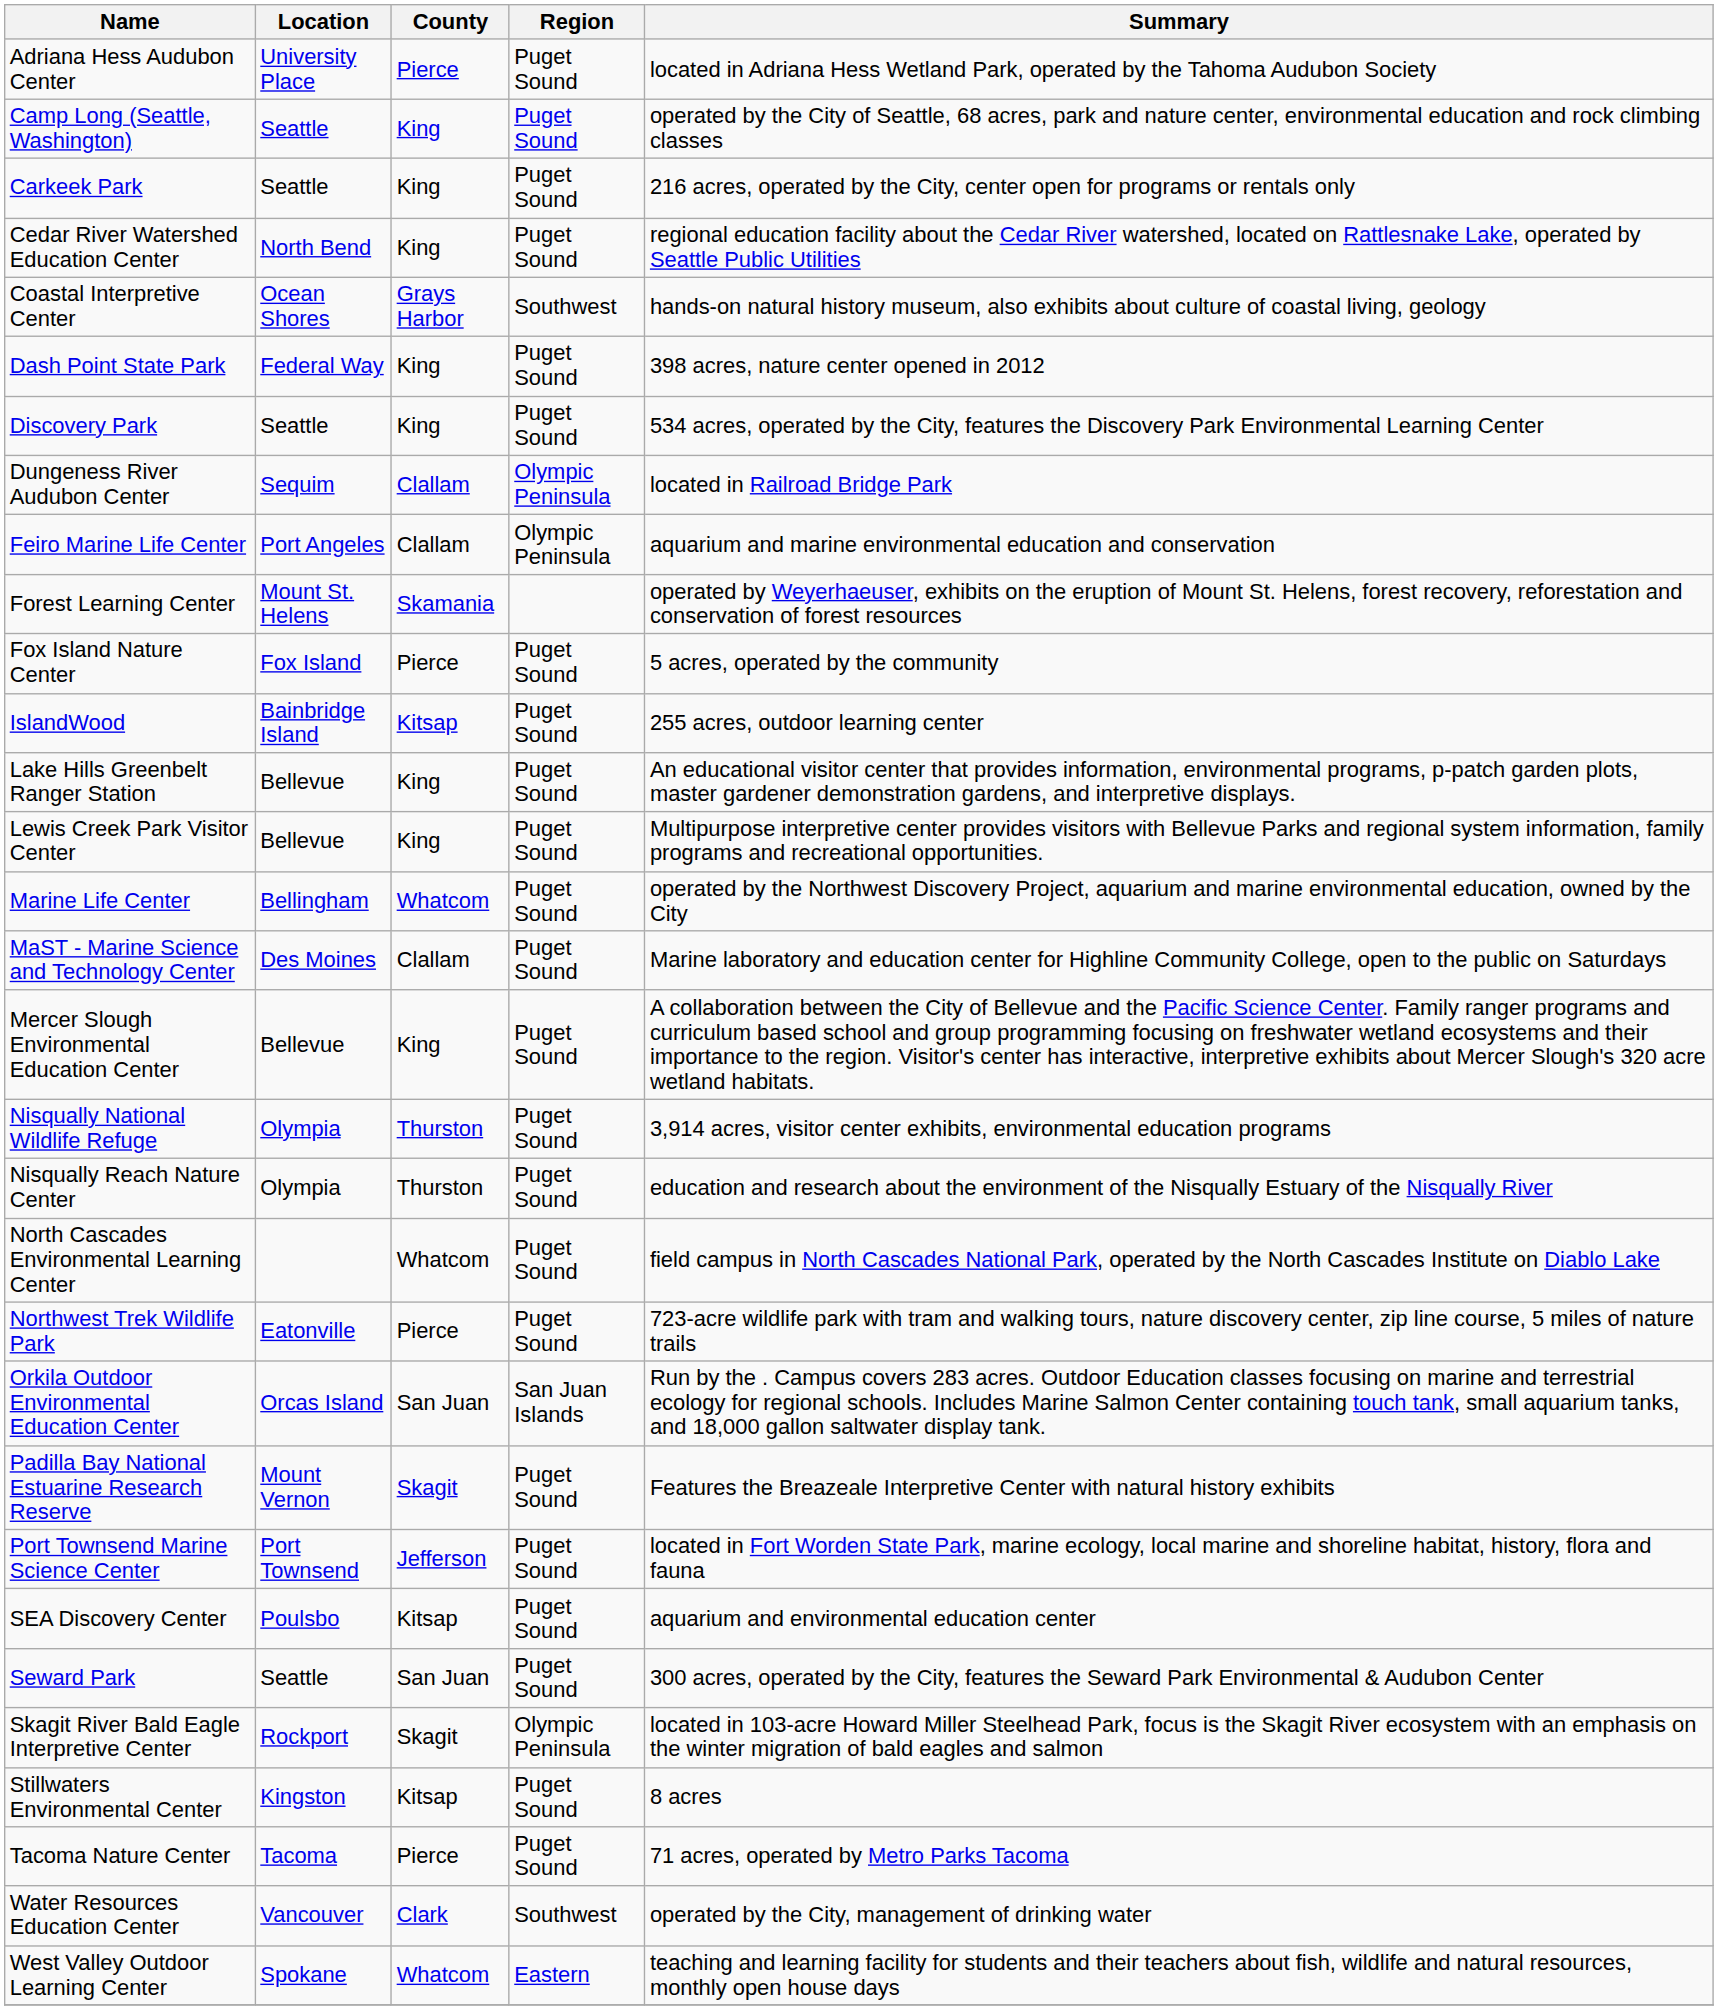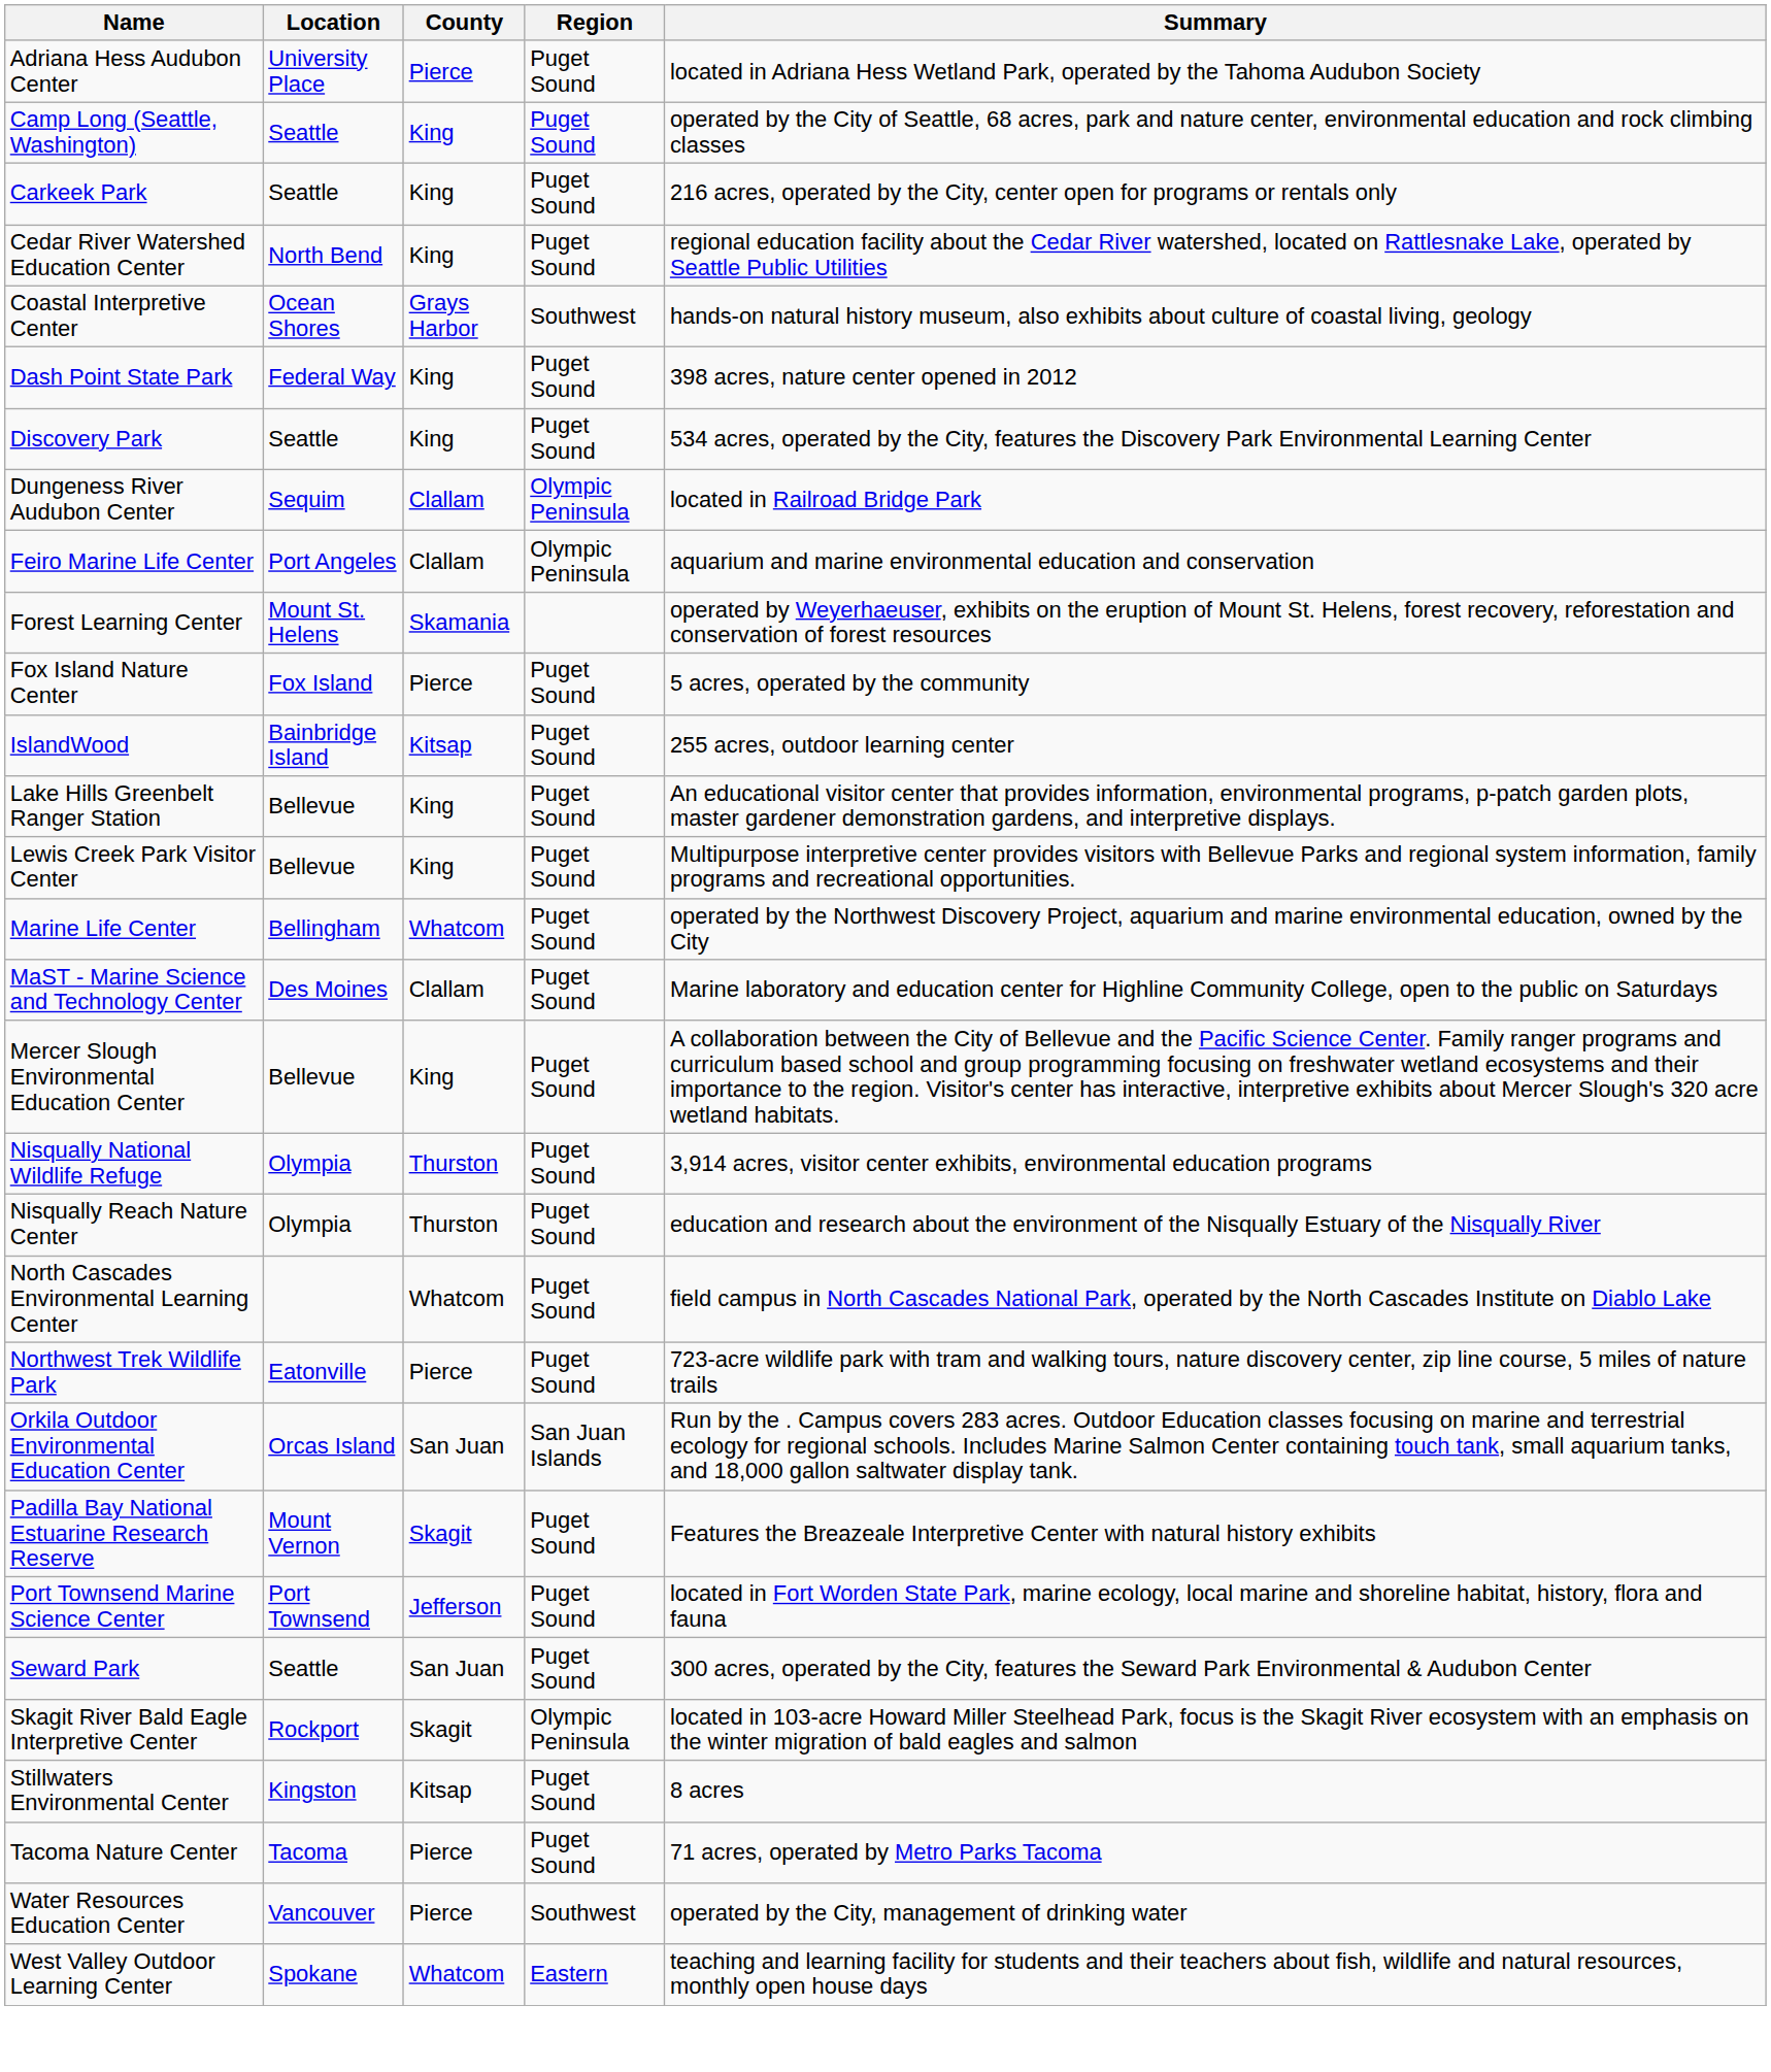 <table class="wikitable sortable">
 <tr>
 <th>Name</th>
 <th>Location</th>
 <th>County</th>
 <th>Region</th>
 <th>Summary</th>
 </tr>
 <tr>
 <td>Adriana Hess Audubon Center</td>
 <td><a href='#'>University Place</a></td>
 <td><a href='#'>Pierce</a></td>
 <td>Puget Sound</td>
 <td>located in Adriana Hess Wetland Park, operated by the Tahoma Audubon Society</td>
 </tr>
 <tr>
 <td><a href='#'>Camp Long (Seattle, Washington)</a></td>
 <td><a href='#'>Seattle</a></td>
 <td><a href='#'>King</a></td>
 <td><a href='#'>Puget Sound</a></td>
 <td>operated by the City of Seattle, 68 acres, park and nature center, environmental education and rock climbing classes</td>
 </tr>
 <tr>
 <td><a href='#'>Carkeek Park</a></td>
 <td>Seattle</td>
 <td>King</td>
 <td>Puget Sound</td>
 <td>216 acres, operated by the City, center open for programs or rentals only</td>
 </tr>
 <tr>
 <td>Cedar River Watershed Education Center</td>
 <td><a href='#'>North Bend</a></td>
 <td>King</td>
 <td>Puget Sound</td>
 <td>regional education facility about the <a href='#'>Cedar River</a> watershed, located on <a href='#'>Rattlesnake Lake</a>, operated by <a href='#'>Seattle Public Utilities</a></td>
 </tr>
 <tr>
 <td>Coastal Interpretive Center</td>
 <td><a href='#'>Ocean Shores</a></td>
 <td><a href='#'>Grays Harbor</a></td>
 <td>Southwest</td>
 <td>hands-on natural history museum, also exhibits about culture of coastal living, geology</td>
 </tr>
 <tr>
 <td><a href='#'>Dash Point State Park</a></td>
 <td><a href='#'>Federal Way</a></td>
 <td>King</td>
 <td>Puget Sound</td>
 <td>398 acres, nature center opened in 2012</td>
 </tr>
 <tr>
 <td><a href='#'>Discovery Park</a></td>
 <td>Seattle</td>
 <td>King</td>
 <td>Puget Sound</td>
 <td>534 acres, operated by the City, features the Discovery Park Environmental Learning Center</td>
 </tr>
 <tr>
 <td>Dungeness River Audubon Center</td>
 <td><a href='#'>Sequim</a></td>
 <td><a href='#'>Clallam</a></td>
 <td><a href='#'>Olympic Peninsula</a></td>
 <td>located in <a href='#'>Railroad Bridge Park</a></td>
 </tr>
 <tr>
 <td><a href='#'>Feiro Marine Life Center</a></td>
 <td><a href='#'>Port Angeles</a></td>
 <td>Clallam</td>
 <td>Olympic Peninsula</td>
 <td>aquarium and marine environmental education and conservation</td>
 </tr>
 <tr>
 <td>Forest Learning Center</td>
 <td><a href='#'>Mount St. Helens</a></td>
 <td><a href='#'>Skamania</a></td>
 <td></td>
 <td>operated by <a href='#'>Weyerhaeuser</a>, exhibits on the eruption of Mount St. Helens, forest recovery, reforestation and conservation of forest resources</td>
 </tr>
 <tr>
 <td>Fox Island Nature Center</td>
 <td><a href='#'>Fox Island</a></td>
 <td>Pierce</td>
 <td>Puget Sound</td>
 <td>5 acres, operated by the community</td>
 </tr>
 <tr>
 <td><a href='#'>IslandWood</a></td>
 <td><a href='#'>Bainbridge Island</a></td>
 <td><a href='#'>Kitsap</a></td>
 <td>Puget Sound</td>
 <td>255 acres, outdoor learning center</td>
 </tr>
 <tr>
 <td>Lake Hills Greenbelt Ranger Station</td>
 <td>Bellevue</td>
 <td>King</td>
 <td>Puget Sound</td>
 <td>An educational visitor center that provides information, environmental programs, p-patch garden plots, master gardener demonstration gardens, and interpretive displays.</td>
 </tr>
 <tr>
 <td>Lewis Creek Park Visitor Center</td>
 <td>Bellevue</td>
 <td>King</td>
 <td>Puget Sound</td>
 <td>Multipurpose interpretive center provides visitors with Bellevue Parks and regional system information, family programs and recreational opportunities.</td>
 </tr>
 <tr>
 <td><a href='#'>Marine Life Center</a></td>
 <td><a href='#'>Bellingham</a></td>
 <td><a href='#'>Whatcom</a></td>
 <td>Puget Sound</td>
 <td>operated by the Northwest Discovery Project, aquarium and marine environmental education, owned by the City</td>
 </tr>
 <tr>
 <td><a href='#'>MaST - Marine Science and Technology Center</a></td>
 <td><a href='#'>Des Moines</a></td>
 <td>Clallam</td>
 <td>Puget Sound</td>
 <td>Marine laboratory and education center for Highline Community College, open to the public on Saturdays</td>
 </tr>
 <tr>
 <td>Mercer Slough Environmental Education Center</td>
 <td>Bellevue</td>
 <td>King</td>
 <td>Puget Sound</td>
 <td>A collaboration between the City of Bellevue and the <a href='#'>Pacific Science Center</a>. Family ranger programs and curriculum based school and group programming focusing on freshwater wetland ecosystems and their importance to the region. Visitor's center has interactive, interpretive exhibits about Mercer Slough's 320 acre wetland habitats.</td>
 </tr>
 <tr>
 <td><a href='#'>Nisqually National Wildlife Refuge</a></td>
 <td><a href='#'>Olympia</a></td>
 <td><a href='#'>Thurston</a></td>
 <td>Puget Sound</td>
 <td>3,914 acres, visitor center exhibits, environmental education programs</td>
 </tr>
 <tr>
 <td>Nisqually Reach Nature Center</td>
 <td>Olympia</td>
 <td>Thurston</td>
 <td>Puget Sound</td>
 <td>education and research about the environment of the Nisqually Estuary of the <a href='#'>Nisqually River</a></td>
 </tr>
 <tr>
 <td>North Cascades Environmental Learning Center</td>
 <td></td>
 <td>Whatcom</td>
 <td>Puget Sound</td>
 <td>field campus in <a href='#'>North Cascades National Park</a>, operated by the North Cascades Institute on <a href='#'>Diablo Lake</a></td>
 </tr>
 <tr>
 <td><a href='#'>Northwest Trek Wildlife Park</a></td>
 <td><a href='#'>Eatonville</a></td>
 <td>Pierce</td>
 <td>Puget Sound</td>
 <td>723-acre wildlife park with tram and walking tours, nature discovery center, zip line course, 5 miles of nature trails</td>
 </tr>
 <tr>
 <td><a href='#'>Orkila Outdoor Environmental Education Center</a></td>
 <td><a href='#'>Orcas Island</a></td>
 <td>San Juan</td>
 <td>San Juan Islands</td>
 <td>Run by the . Campus covers 283 acres.  Outdoor Education classes focusing on marine and terrestrial ecology for regional schools.  Includes Marine Salmon Center containing <a href='#'>touch tank</a>, small aquarium tanks, and 18,000 gallon saltwater display tank.</td>
 </tr>
 <tr>
 <td><a href='#'>Padilla Bay National Estuarine Research Reserve</a></td>
 <td><a href='#'>Mount Vernon</a></td>
 <td><a href='#'>Skagit</a></td>
 <td>Puget Sound</td>
 <td>Features the Breazeale Interpretive Center with natural history exhibits</td>
 </tr>
 <tr>
 <td><a href='#'>Port Townsend Marine Science Center</a></td>
 <td><a href='#'>Port Townsend</a></td>
 <td><a href='#'>Jefferson</a></td>
 <td>Puget Sound</td>
 <td>located in <a href='#'>Fort Worden State Park</a>, marine ecology, local marine and shoreline habitat, history, flora and fauna</td>
 </tr>
 <tr>
-<td>SEA Discovery Center</td>
-<td><a href='#'>Poulsbo</a></td>
-<td>Kitsap</td>
-<td>Puget Sound</td>
-<td>aquarium and environmental education center</td>
-</tr>
-<tr>
 <td><a href='#'>Seward Park</a></td>
 <td>Seattle</td>
 <td>San Juan</td>
 <td>Puget Sound</td>
 <td>300 acres, operated by the City, features the Seward Park Environmental & Audubon Center</td>
 </tr>
 <tr>
 <td>Skagit River Bald Eagle Interpretive Center</td>
 <td><a href='#'>Rockport</a></td>
 <td>Skagit</td>
 <td>Olympic Peninsula</td>
 <td>located in 103-acre Howard Miller Steelhead Park, focus is the Skagit River ecosystem with an emphasis on the winter migration of bald eagles and salmon</td>
 </tr>
 <tr>
 <td>Stillwaters Environmental Center</td>
 <td><a href='#'>Kingston</a></td>
 <td>Kitsap</td>
 <td>Puget Sound</td>
 <td>8 acres</td>
 </tr>
 <tr>
 <td>Tacoma Nature Center</td>
 <td><a href='#'>Tacoma</a></td>
 <td>Pierce</td>
 <td>Puget Sound</td>
 <td>71 acres, operated by <a href='#'>Metro Parks Tacoma</a></td>
 </tr>
 <tr>
 <td>Water Resources Education Center</td>
 <td><a href='#'>Vancouver</a></td>
-<td><a href='#'>Clark</a></td>
+<td>Pierce</td>
 <td>Southwest</td>
 <td>operated by the City, management of drinking water</td>
 </tr>
 <tr>
 <td>West Valley Outdoor Learning Center</td>
 <td><a href='#'>Spokane</a></td>
 <td><a href='#'>Whatcom</a></td>
 <td><a href='#'>Eastern</a></td>
 <td>teaching and learning facility for students and their teachers about fish, wildlife and natural resources, monthly open house days</td>
 </tr>
 <tr>
 </tr>
 </table>
